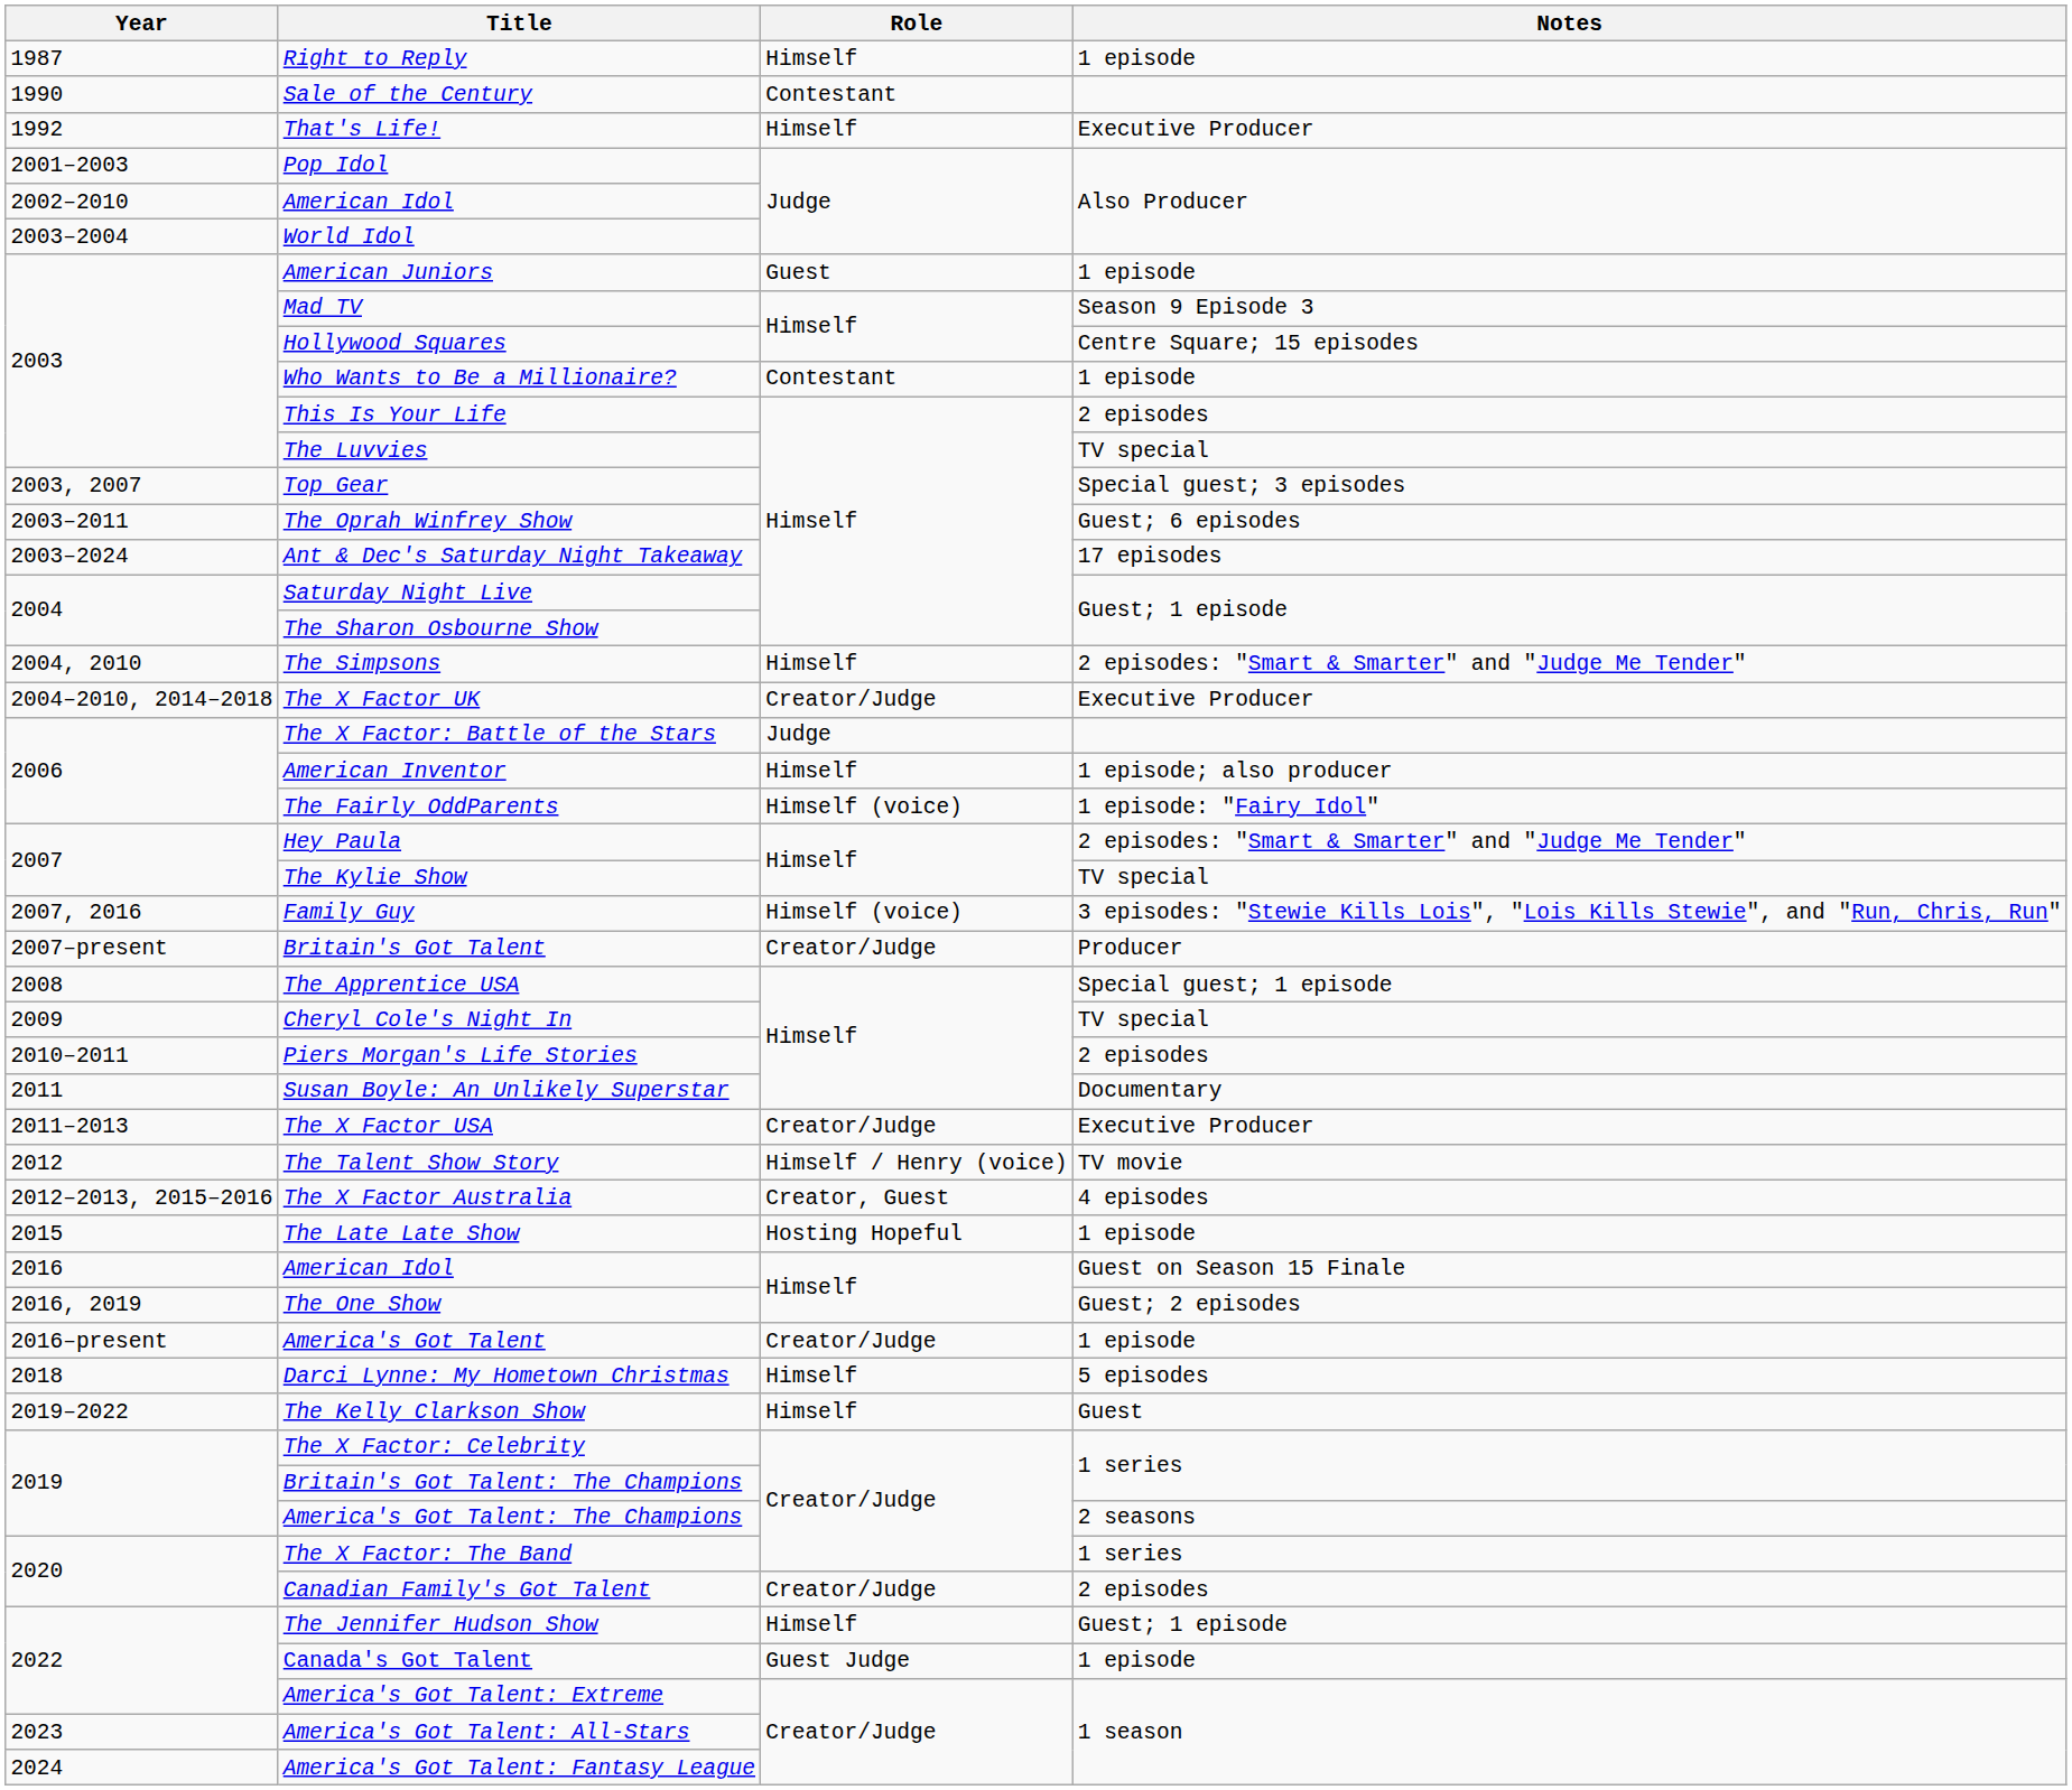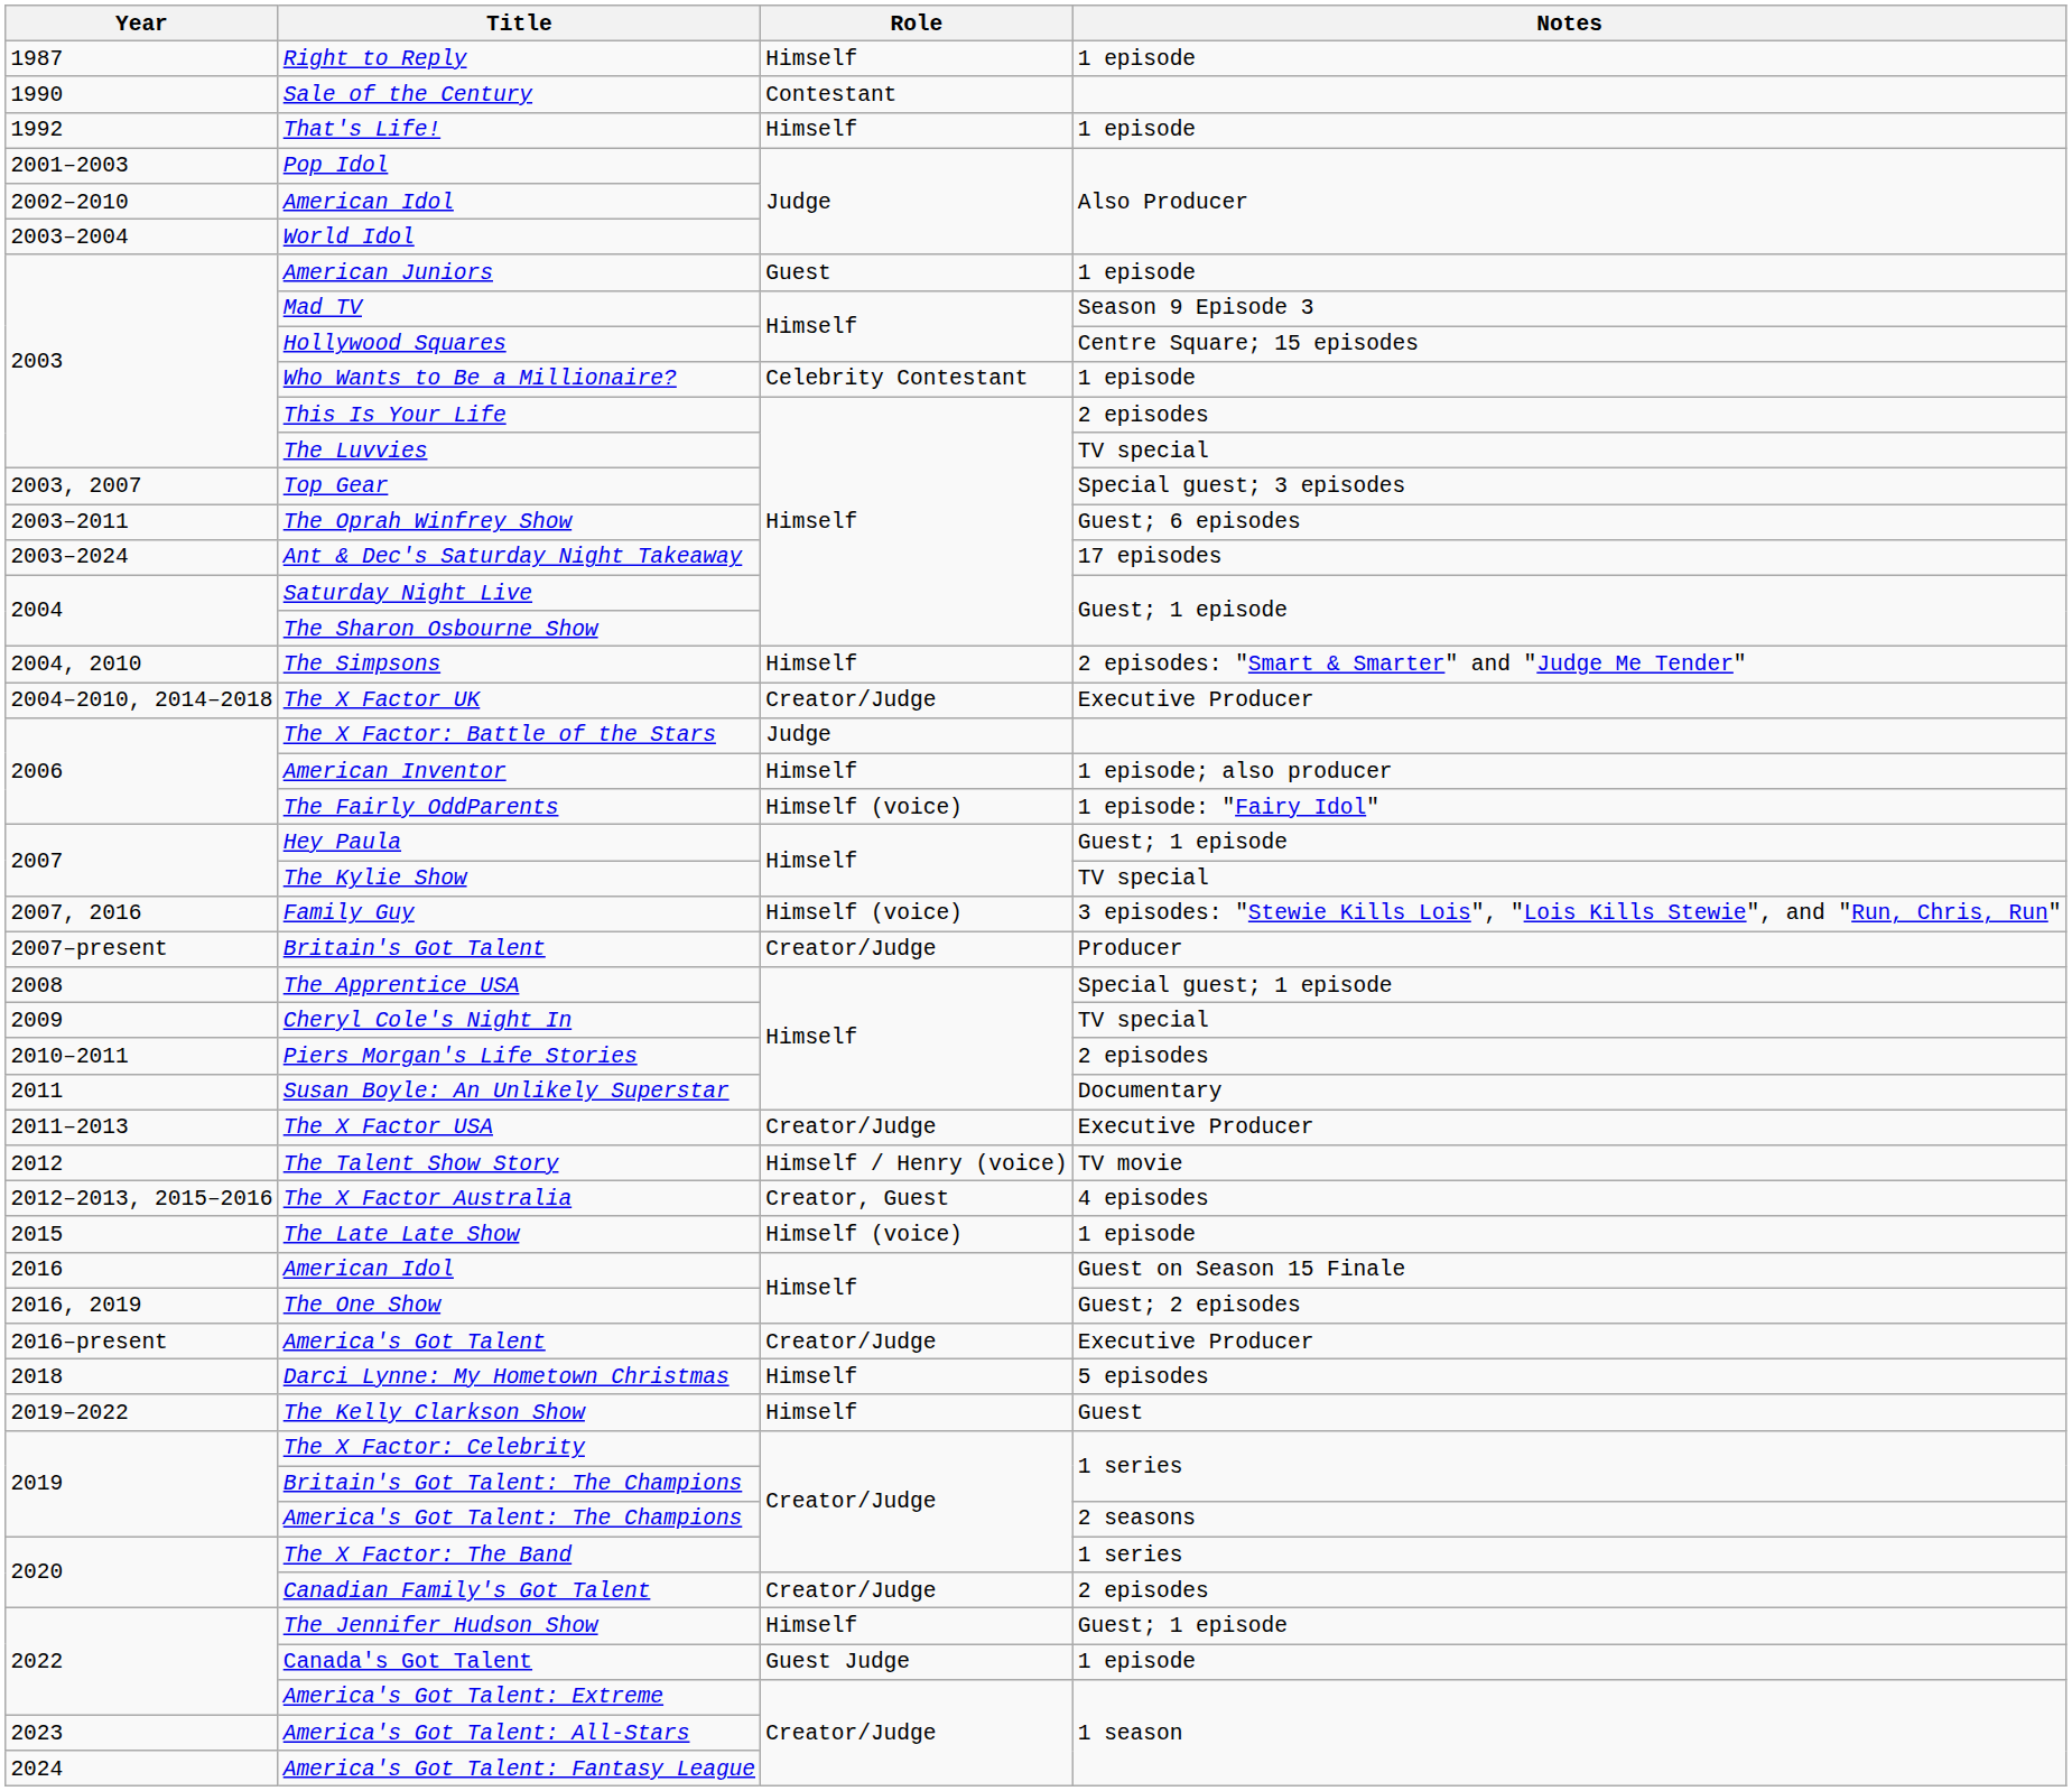 <table class="wikitable">
 <tr>
 <th>Year</th>
 <th>Title</th>
 <th>Role</th>
 <th>Notes</th>
 </tr>
 <tr>
 <td>1987</td>
 <td><em><a href='#'>Right to Reply</a></em></td>
 <td>Himself</td>
 <td>1 episode</td>
 </tr>
 <tr>
 <td>1990</td>
 <td><em><a href='#'>Sale of the Century</a></em></td>
 <td>Contestant</td>
 <td></td>
 </tr>
 <tr>
 <td>1992</td>
 <td><em><a href='#'>That's Life!</a></em></td>
 <td>Himself</td>
-<td>Executive Producer</td>
+<td>1 episode</td>
 </tr>
 <tr>
 <td>2001–2003</td>
 <td><em><a href='#'>Pop Idol</a></em></td>
 <td rowspan="3">Judge</td>
 <td rowspan="3">Also Producer</td>
 </tr>
 <tr>
 <td>2002–2010</td>
 <td><em><a href='#'>American Idol</a></em></td>
 </tr>
 <tr>
 <td>2003–2004</td>
 <td><em><a href='#'>World Idol</a></em></td>
 </tr>
 <tr>
 <td rowspan="6">2003</td>
 <td><em><a href='#'>American Juniors</a></em></td>
 <td>Guest</td>
 <td>1 episode</td>
 </tr>
 <tr>
 <td><em><a href='#'>Mad TV</a></em></td>
 <td rowspan="2">Himself</td>
 <td>Season 9 Episode 3</td>
 </tr>
 <tr>
 <td><em><a href='#'>Hollywood Squares</a></em></td>
 <td>Centre Square; 15 episodes</td>
 </tr>
 <tr>
 <td><a href='#'><em>Who Wants to Be a Millionaire?</em></a></td>
-<td>Contestant</td>
+<td>Celebrity Contestant</td>
 <td>1 episode</td>
 </tr>
 <tr>
 <td><a href='#'><em>This Is Your Life</em></a></td>
 <td rowspan="7">Himself</td>
 <td>2 episodes</td>
 </tr>
 <tr>
 <td><em><a href='#'>The Luvvies</a></em></td>
 <td>TV special</td>
 </tr>
 <tr>
 <td>2003, 2007</td>
 <td><a href='#'><em>Top Gear</em></a></td>
 <td>Special guest; 3 episodes</td>
 </tr>
 <tr>
 <td>2003–2011</td>
 <td><em><a href='#'>The Oprah Winfrey Show</a></em></td>
 <td>Guest; 6 episodes</td>
 </tr>
 <tr>
 <td>2003–2024</td>
 <td><em><a href='#'>Ant & Dec's Saturday Night Takeaway</a></em></td>
 <td>17 episodes</td>
 </tr>
 <tr>
 <td rowspan="2">2004</td>
 <td><em><a href='#'>Saturday Night Live</a></em></td>
 <td rowspan="2">Guest; 1 episode</td>
 </tr>
 <tr>
 <td><em><a href='#'>The Sharon Osbourne Show</a></em></td>
 </tr>
 <tr>
 <td>2004, 2010</td>
 <td><em><a href='#'>The Simpsons</a></em></td>
 <td>Himself</td>
 <td>2 episodes: "<a href='#'>Smart & Smarter</a>" and "<a href='#'>Judge Me Tender</a>"</td>
 </tr>
 <tr>
 <td>2004–2010, 2014–2018</td>
 <td><a href='#'><em>The X Factor UK</em></a></td>
 <td>Creator/Judge</td>
 <td>Executive Producer</td>
 </tr>
 <tr>
 <td rowspan="3">2006</td>
 <td><em><a href='#'>The X Factor: Battle of the Stars</a></em></td>
 <td>Judge</td>
 <td></td>
 </tr>
 <tr>
 <td><em><a href='#'>American Inventor</a></em></td>
 <td>Himself</td>
 <td>1 episode; also producer</td>
 </tr>
 <tr>
 <td><em><a href='#'>The Fairly OddParents</a></em></td>
 <td>Himself (voice)</td>
 <td>1 episode: "<a href='#'>Fairy Idol</a>"</td>
 </tr>
 <tr>
 <td rowspan="2">2007</td>
 <td><a href='#'><em>Hey Paula</em></a></td>
 <td rowspan="2">Himself</td>
-<td>2 episodes: "<a href='#'>Smart & Smarter</a>" and "<a href='#'>Judge Me Tender</a>"</td>
+<td>Guest; 1 episode</td>
 </tr>
 <tr>
 <td><em><a href='#'>The Kylie Show</a></em></td>
 <td>TV special</td>
 </tr>
 <tr>
 <td>2007, 2016</td>
 <td><em><a href='#'>Family Guy</a></em></td>
 <td>Himself (voice)</td>
 <td>3 episodes: "<a href='#'>Stewie Kills Lois</a>", "<a href='#'>Lois Kills Stewie</a>", and "<a href='#'>Run, Chris, Run</a>"</td>
 </tr>
 <tr>
 <td>2007–present</td>
 <td><em><a href='#'>Britain's Got Talent</a></em></td>
 <td>Creator/Judge</td>
 <td>Producer</td>
 </tr>
 <tr>
 <td>2008</td>
 <td><em><a href='#'>The Apprentice USA</a></em></td>
 <td rowspan="4">Himself</td>
 <td>Special guest; 1 episode</td>
 </tr>
 <tr>
 <td>2009</td>
 <td><em><a href='#'>Cheryl Cole's Night In</a></em></td>
 <td>TV special</td>
 </tr>
 <tr>
 <td>2010–2011</td>
 <td><em><a href='#'>Piers Morgan's Life Stories</a></em></td>
 <td>2 episodes</td>
 </tr>
 <tr>
 <td>2011</td>
 <td><em><a href='#'>Susan Boyle: An Unlikely Superstar</a></em></td>
 <td>Documentary</td>
 </tr>
 <tr>
 <td>2011–2013</td>
 <td><a href='#'><em>The X Factor USA</em></a></td>
 <td>Creator/Judge</td>
 <td>Executive Producer</td>
 </tr>
 <tr>
 <td>2012</td>
 <td><em><a href='#'>The Talent Show Story</a></em></td>
 <td>Himself / Henry (voice)</td>
 <td>TV movie</td>
 </tr>
 <tr>
 <td>2012–2013, 2015–2016</td>
 <td><a href='#'><em>The X Factor Australia</em></a></td>
 <td>Creator, Guest</td>
 <td>4 episodes</td>
 </tr>
 <tr>
 <td>2015</td>
 <td><a href='#'><em>The Late Late Show</em></a></td>
-<td>Hosting Hopeful</td>
+<td>Himself (voice)</td>
 <td>1 episode</td>
 </tr>
 <tr>
 <td>2016</td>
 <td><em><a href='#'>American Idol</a></em></td>
 <td rowspan="2">Himself</td>
 <td>Guest on Season 15 Finale</td>
 </tr>
 <tr>
 <td>2016, 2019</td>
 <td><em><a href='#'>The One Show</a></em></td>
 <td>Guest; 2 episodes</td>
 </tr>
 <tr>
 <td>2016–present</td>
 <td><em><a href='#'>America's Got Talent</a></em></td>
 <td>Creator/Judge</td>
-<td>1 episode</td>
+<td>Executive Producer</td>
 </tr>
 <tr>
 <td>2018</td>
 <td><a href='#'><em>Darci Lynne: My Hometown Christmas</em></a></td>
 <td>Himself</td>
 <td>5 episodes</td>
 </tr>
 <tr>
 <td>2019–2022</td>
 <td><em><a href='#'>The Kelly Clarkson Show</a></em></td>
 <td>Himself</td>
 <td>Guest</td>
 </tr>
 <tr>
 <td rowspan="3">2019</td>
 <td><em><a href='#'>The X Factor: Celebrity</a></em></td>
 <td rowspan="4">Creator/Judge</td>
 <td rowspan="2">1 series</td>
 </tr>
 <tr>
 <td><em><a href='#'>Britain's Got Talent: The Champions</a></em></td>
 </tr>
 <tr>
 <td><em><a href='#'>America's Got Talent: The Champions</a></em></td>
 <td>2 seasons</td>
 </tr>
 <tr>
 <td rowspan="2">2020</td>
 <td><em><a href='#'>The X Factor: The Band</a></em></td>
 <td>1 series</td>
 </tr>
 <tr>
 <td><em><a href='#'>Canadian Family's Got Talent</a></em></td>
 <td>Creator/Judge</td>
 <td>2 episodes</td>
 </tr>
 <tr>
 <td rowspan="3">2022</td>
 <td><em><a href='#'>The Jennifer Hudson Show</a></em></td>
 <td>Himself</td>
 <td>Guest; 1 episode</td>
 </tr>
 <tr>
 <td><a href='#'>Canada's Got Talent</a></td>
 <td>Guest Judge</td>
 <td>1 episode</td>
 </tr>
 <tr>
 <td><em><a href='#'>America's Got Talent: Extreme</a></em></td>
 <td rowspan="3">Creator/Judge</td>
 <td rowspan="3">1 season</td>
 </tr>
 <tr>
 <td>2023</td>
 <td><em><a href='#'>America's Got Talent: All-Stars</a></em></td>
 </tr>
 <tr>
 <td>2024</td>
 <td><em><a href='#'>America's Got Talent: Fantasy League</a></em></td>
 </tr>
 </table>
